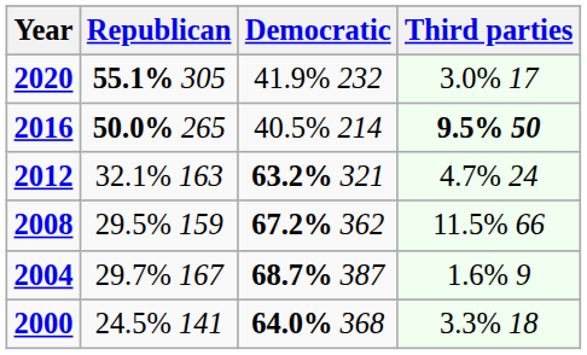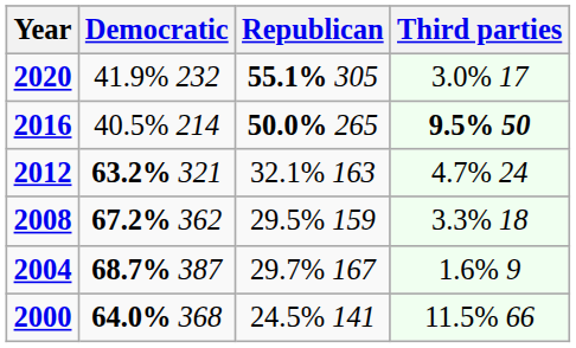 <table class="wikitable" style="float:right; font-size:95%;">
 <tr bgcolor=lightgrey>
 <th>Year</th>
+<th><a href='#'>Democratic</a></th>
 <th><a href='#'>Republican</a></th>
-<th><a href='#'>Democratic</a></th>
 <th><a href='#'>Third parties</a></th>
 </tr>
 <tr>
 <td style="text-align:center;" ><strong><a href='#'>2020</a></strong></td>
+<td style="text-align:center;" >41.9% <em>232</em></td>
 <td style="text-align:center;" ><strong>55.1%</strong> <em>305</em></td>
-<td style="text-align:center;" >41.9% <em>232</em></td>
 <td style="text-align:center; background:honeyDew;">3.0% <em>17</em></td>
 </tr>
 <tr>
 <td style="text-align:center;" ><strong><a href='#'>2016</a></strong></td>
+<td style="text-align:center;" >40.5% <em>214</em></td>
 <td style="text-align:center;" ><strong>50.0%</strong> <em>265</em></td>
-<td style="text-align:center;" >40.5% <em>214</em></td>
 <td style="text-align:center; background:honeyDew;"><strong>9.5% <em>50</em></strong></td>
 </tr>
 <tr>
 <td style="text-align:center;" ><strong><a href='#'>2012</a></strong></td>
+<td style="text-align:center;" ><strong>63.2%</strong> <em>321</em></td>
 <td style="text-align:center;" >32.1% <em>163</em></td>
-<td style="text-align:center;" ><strong>63.2%</strong> <em>321</em></td>
 <td style="text-align:center; background:honeyDew;">4.7% <em>24</em></td>
 </tr>
 <tr>
 <td style="text-align:center;" ><strong><a href='#'>2008</a></strong></td>
+<td style="text-align:center;" ><strong>67.2%</strong> <em>362</em></td>
 <td style="text-align:center;" >29.5% <em>159</em></td>
-<td style="text-align:center;" ><strong>67.2%</strong> <em>362</em></td>
-<td style="text-align:center; background:honeyDew;">11.5% <em>66</em></td>
+<td style="text-align:center; background:honeyDew;">3.3% <em>18</em></td>
 </tr>
 <tr>
 <td style="text-align:center;" ><strong><a href='#'>2004</a></strong></td>
+<td style="text-align:center;" ><strong>68.7%</strong> <em>387</em></td>
 <td style="text-align:center;" >29.7% <em>167</em></td>
-<td style="text-align:center;" ><strong>68.7%</strong> <em>387</em></td>
 <td style="text-align:center; background:honeyDew;">1.6% <em>9</em></td>
 </tr>
 <tr>
 <td style="text-align:center;" ><strong><a href='#'>2000</a></strong></td>
+<td style="text-align:center;" ><strong>64.0%</strong> <em>368</em></td>
 <td style="text-align:center;" >24.5% <em>141</em></td>
-<td style="text-align:center;" ><strong>64.0%</strong> <em>368</em></td>
-<td style="text-align:center; background:honeyDew;">3.3% <em>18</em></td>
+<td style="text-align:center; background:honeyDew;">11.5% <em>66</em></td>
 </tr>
 </table>
